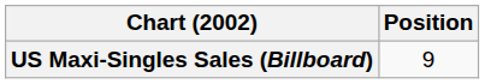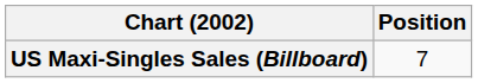 <table class="wikitable plainrowheaders" style="text-align:center">
 <tr>
 <th>Chart (2002)</th>
 <th>Position</th>
 </tr>
 <tr>
 <th scope="row">US Maxi-Singles Sales (<em>Billboard</em>)</th>
-<td>9</td>
+<td>7</td>
 </tr>
 </table>
